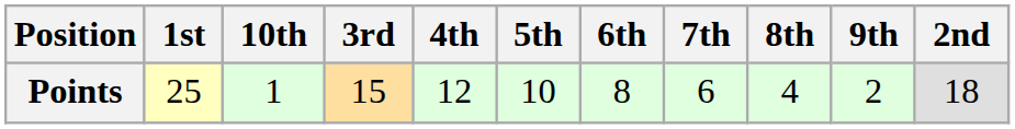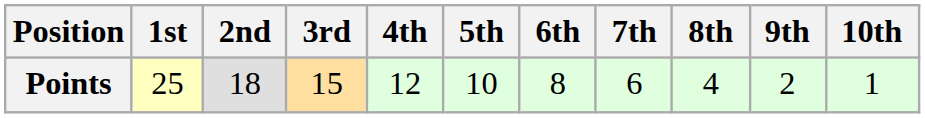 <table class="wikitable" style="font-size:85%; text-align:center;">
 <tr>
 <th>Position</th>
 <th> 1st </th>
-<th> 10th </th>
+<th> 2nd </th>
 <th> 3rd </th>
 <th> 4th </th>
 <th> 5th </th>
 <th> 6th </th>
 <th> 7th </th>
 <th> 8th </th>
 <th> 9th </th>
-<th> 2nd </th>
+<th> 10th </th>
 </tr>
 <tr>
 <th>Points</th>
 <td style="background:#ffffbf;">25</td>
-<td style="background:#dfffdf;">1</td>
+<td style="background:#dfdfdf;">18</td>
 <td style="background:#ffdf9f;">15</td>
 <td style="background:#dfffdf;">12</td>
 <td style="background:#dfffdf;">10</td>
 <td style="background:#dfffdf;">8</td>
 <td style="background:#dfffdf;">6</td>
 <td style="background:#dfffdf;">4</td>
 <td style="background:#dfffdf;">2</td>
-<td style="background:#dfdfdf;">18</td>
+<td style="background:#dfffdf;">1</td>
 </tr>
 </table>
